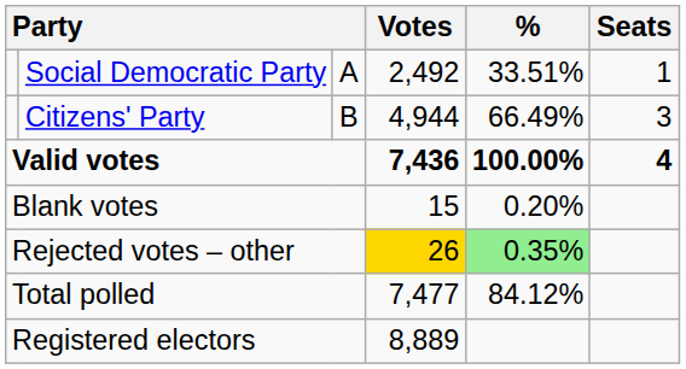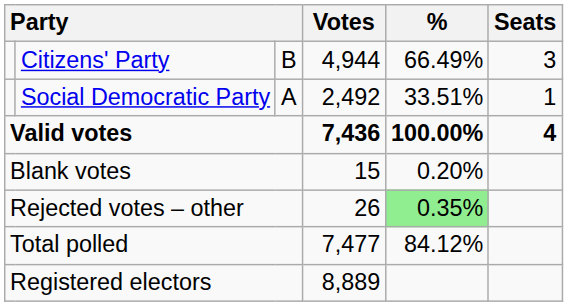 <table class="wikitable" border="1" style="text-align:right;">
 <tr>
 <th style="text-align:left;" valign=bottom colspan=3>Party</th>
 <th align=center valign=bottom width="50">Votes</th>
 <th align=center valign=bottom width="50">%</th>
 <th align=center>Seats</th>
 </tr>
 <tr>
 <td></td>
+<td align=left><a href='#'>Citizens' Party</a></td>
+<td align=left>B</td>
+<td>4,944</td>
+<td>66.49%</td>
+<td>3</td>
+</tr>
+<tr>
+<td></td>
 <td align=left><a href='#'>Social Democratic Party</a></td>
 <td align=left>A</td>
 <td>2,492</td>
 <td>33.51%</td>
 <td>1</td>
-</tr>
-<tr>
-<td></td>
-<td align=left><a href='#'>Citizens' Party</a></td>
-<td align=left>B</td>
-<td>4,944</td>
-<td>66.49%</td>
-<td>3</td>
 </tr>
 <tr style="font-weight:bold">
 <td align=left colspan=3>Valid votes</td>
 <td>7,436</td>
 <td>100.00%</td>
 <td>4</td>
 </tr>
 <tr>
 <td align=left colspan=3>Blank votes</td>
 <td>15</td>
 <td>0.20%</td>
 <td></td>
 </tr>
 <tr>
 <td align=left colspan=3>Rejected votes – other</td>
-<td style="background: gold;">26</td>
+<td>26</td>
 <td style="background: lightgreen;">0.35%</td>
 <td></td>
 </tr>
 <tr>
 <td align=left colspan=3>Total polled</td>
 <td>7,477</td>
 <td>84.12%</td>
 <td></td>
 </tr>
 <tr>
 <td align=left colspan=3>Registered electors</td>
 <td>8,889</td>
 <td></td>
 <td></td>
 </tr>
 </table>
